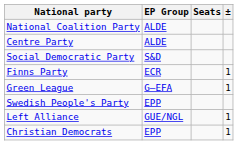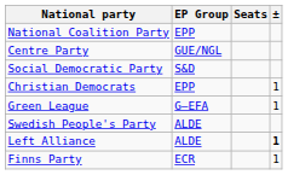 <table class="wikitable">
 <tr>
 <th>National party</th>
 <th>EP Group</th>
 <th>Seats</th>
 <th>±</th>
 </tr>
 <tr>
 <td> <a href='#'>National Coalition Party</a></td>
-<td> <a href='#'>ALDE</a></td>
+<td> <a href='#'>EPP</a></td>
 <td></td>
 <td></td>
 </tr>
 <tr>
 <td> <a href='#'>Centre Party</a></td>
-<td> <a href='#'>ALDE</a></td>
+<td> <a href='#'>GUE/NGL</a></td>
 <td></td>
 <td></td>
 </tr>
 <tr>
 <td> <a href='#'>Social Democratic Party</a></td>
 <td> <a href='#'>S&D</a></td>
 <td></td>
 <td></td>
 </tr>
 <tr>
-<td> <a href='#'>Finns Party</a></td>
-<td> <a href='#'>ECR</a></td>
+<td> <a href='#'>Christian Democrats</a></td>
+<td> <a href='#'>EPP</a></td>
 <td></td>
 <td> 1</td>
 </tr>
 <tr>
 <td> <a href='#'>Green League</a></td>
 <td> <a href='#'>G–EFA</a></td>
 <td></td>
 <td> 1</td>
 </tr>
 <tr>
 <td> <a href='#'>Swedish People's Party</a></td>
-<td> <a href='#'>EPP</a></td>
+<td> <a href='#'>ALDE</a></td>
 <td></td>
 <td></td>
 </tr>
 <tr>
 <td> <a href='#'>Left Alliance</a></td>
-<td> <a href='#'>GUE/NGL</a></td>
+<td> <a href='#'>ALDE</a></td>
 <td></td>
-<td> 1</td>
+<td><strong> 1</strong></td>
 </tr>
 <tr>
-<td> <a href='#'>Christian Democrats</a></td>
-<td> <a href='#'>EPP</a></td>
+<td> <a href='#'>Finns Party</a></td>
+<td> <a href='#'>ECR</a></td>
 <td></td>
 <td> 1</td>
 </tr>
 </table>
